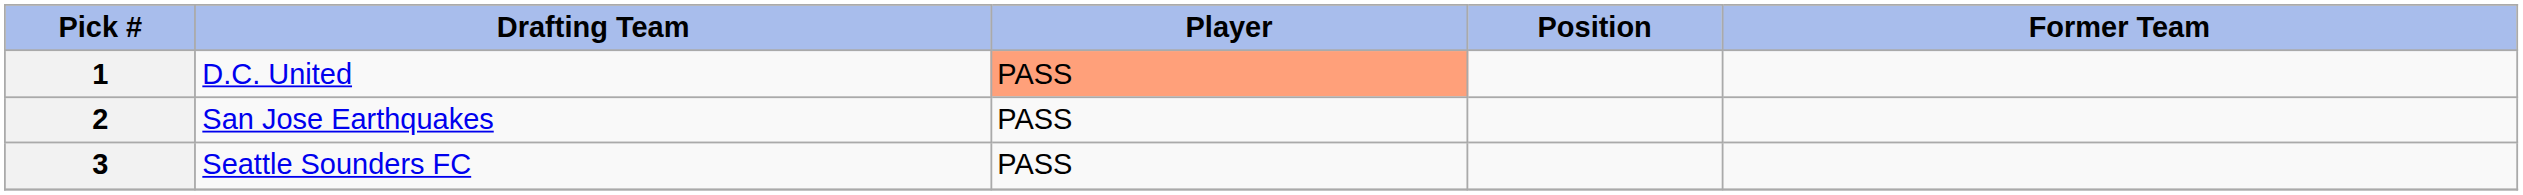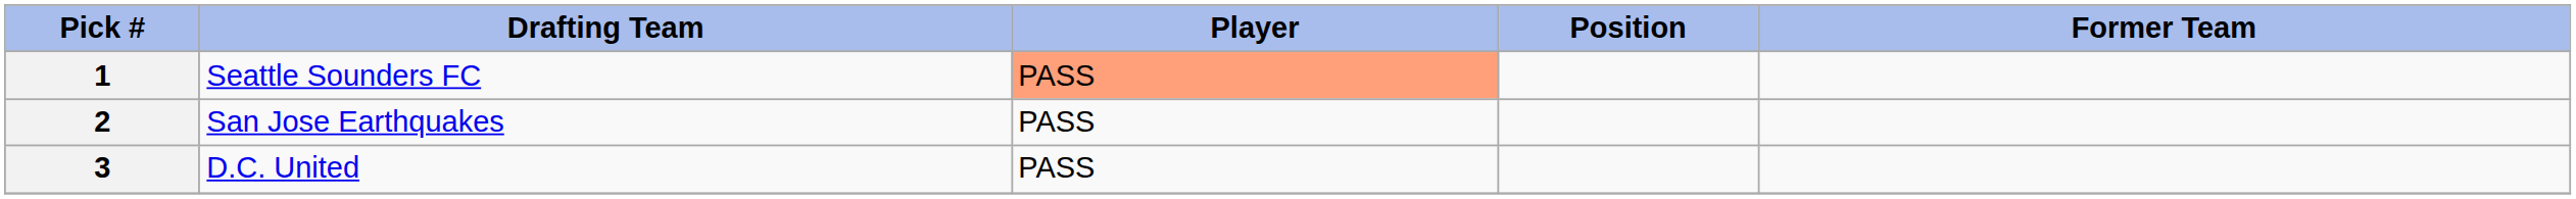 <table class="wikitable sortable" style="width: 70%">
 <tr>
 <th style="background:#A8BDEC;" width=6%>Pick #</th>
 <th width=25% style="background:#A8BDEC;">Drafting Team</th>
 <th width=15% style="background:#A8BDEC;">Player</th>
 <th width=8% style="background:#A8BDEC;">Position</th>
 <th width=25% style="background:#A8BDEC;">Former Team</th>
 </tr>
 <tr>
 <th>1</th>
-<td><a href='#'>D.C. United</a></td>
+<td><a href='#'>Seattle Sounders FC</a></td>
 <td style="background: lightsalmon;">PASS</td>
 <td></td>
 <td></td>
 </tr>
 <tr>
 <th>2</th>
 <td><a href='#'>San Jose Earthquakes</a></td>
 <td>PASS</td>
 <td></td>
 <td></td>
 </tr>
 <tr>
 <th>3</th>
-<td><a href='#'>Seattle Sounders FC</a></td>
+<td><a href='#'>D.C. United</a></td>
 <td>PASS</td>
 <td></td>
 <td></td>
 </tr>
 <tr>
 </tr>
 </table>
